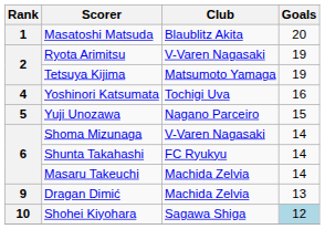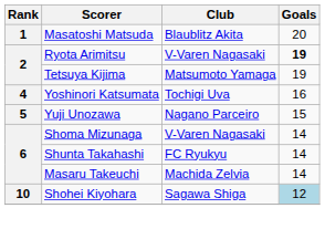 <table class="wikitable">
 <tr>
 <th>Rank</th>
 <th>Scorer</th>
 <th>Club</th>
 <th>Goals</th>
 </tr>
 <tr>
 <th>1</th>
 <td> <a href='#'>Masatoshi Matsuda</a></td>
 <td><a href='#'>Blaublitz Akita</a></td>
 <td align=center>20</td>
 </tr>
 <tr>
 <th rowspan=2>2</th>
 <td> <a href='#'>Ryota Arimitsu</a></td>
 <td><a href='#'>V-Varen Nagasaki</a></td>
-<td align=center>19</td>
+<td align=center><strong>19</strong></td>
 </tr>
 <tr>
 <td> <a href='#'>Tetsuya Kijima</a></td>
 <td><a href='#'>Matsumoto Yamaga</a></td>
 <td align=center>19</td>
 </tr>
 <tr>
 <th>4</th>
 <td> <a href='#'>Yoshinori Katsumata</a></td>
 <td><a href='#'>Tochigi Uva</a></td>
 <td align=center>16</td>
 </tr>
 <tr>
 <th>5</th>
 <td> <a href='#'>Yuji Unozawa</a></td>
 <td><a href='#'>Nagano Parceiro</a></td>
 <td align=center>15</td>
 </tr>
 <tr>
 <th rowspan=3>6</th>
 <td> <a href='#'>Shoma Mizunaga</a></td>
 <td><a href='#'>V-Varen Nagasaki</a></td>
 <td align=center>14</td>
 </tr>
 <tr>
 <td> <a href='#'>Shunta Takahashi</a></td>
 <td><a href='#'>FC Ryukyu</a></td>
 <td align=center>14</td>
 </tr>
 <tr>
 <td> <a href='#'>Masaru Takeuchi</a></td>
 <td><a href='#'>Machida Zelvia</a></td>
 <td align=center>14</td>
 </tr>
 <tr>
-<th>9</th>
-<td> <a href='#'>Dragan Dimić</a></td>
-<td><a href='#'>Machida Zelvia</a></td>
-<td align=center>13</td>
-</tr>
-<tr>
 <th>10</th>
 <td> <a href='#'>Shohei Kiyohara</a></td>
 <td><a href='#'>Sagawa Shiga</a></td>
 <td align=center style="background: lightblue;">12</td>
 </tr>
 <tr>
 </tr>
 </table>
